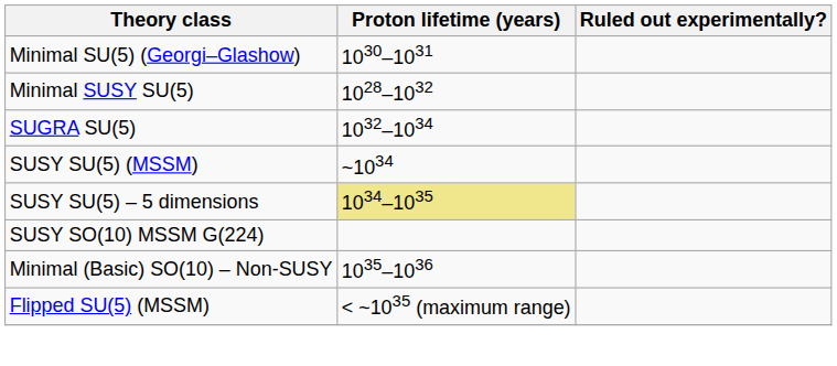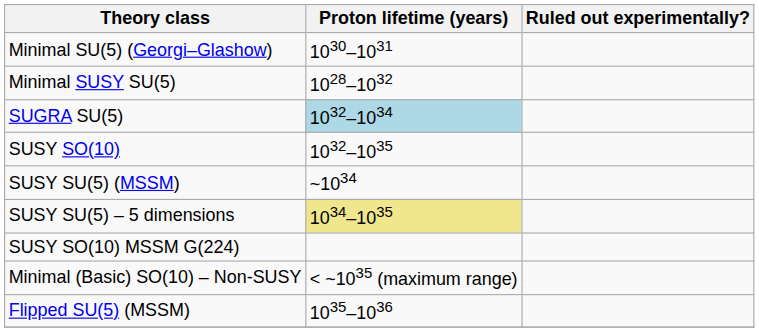 <table class="wikitable">
 <tr>
 <th>Theory class</th>
 <th>Proton lifetime (years)</th>
 <th>Ruled out experimentally?</th>
 </tr>
 <tr>
 <td>Minimal SU(5) (<a href='#'>Georgi–Glashow</a>)</td>
 <td>10<sup>30</sup>–10<sup>31</sup></td>
 <td></td>
 </tr>
 <tr>
 <td>Minimal <a href='#'>SUSY</a> SU(5)</td>
 <td>10<sup>28</sup>–10<sup>32</sup></td>
 <td></td>
 </tr>
 <tr>
 <td><a href='#'>SUGRA</a> SU(5)</td>
-<td>10<sup>32</sup>–10<sup>34</sup></td>
+<td style="background: lightblue;">10<sup>32</sup>–10<sup>34</sup></td>
+<td></td>
+</tr>
+<tr>
+<td>SUSY <a href='#'>SO(10)</a></td>
+<td>10<sup>32</sup>–10<sup>35</sup></td>
 <td></td>
 </tr>
 <tr>
 <td>SUSY SU(5) (<a href='#'>MSSM</a>)</td>
 <td>~10<sup>34</sup></td>
 <td></td>
 </tr>
 <tr>
 <td>SUSY SU(5) – 5 dimensions</td>
 <td style="background: khaki;">10<sup>34</sup>–10<sup>35</sup></td>
 <td></td>
 </tr>
 <tr>
 <td>SUSY SO(10) MSSM G(224)</td>
 <td></td>
 <td></td>
 </tr>
 <tr>
 <td>Minimal (Basic) SO(10) – Non-SUSY</td>
-<td>10<sup>35</sup>–10<sup>36</sup></td>
+<td>< ~10<sup>35</sup> (maximum range)</td>
 <td></td>
 </tr>
 <tr>
 <td><a href='#'>Flipped SU(5)</a> (MSSM)</td>
-<td>< ~10<sup>35</sup> (maximum range)</td>
+<td>10<sup>35</sup>–10<sup>36</sup></td>
 <td></td>
 </tr>
 <tr>
 </tr>
 </table>
